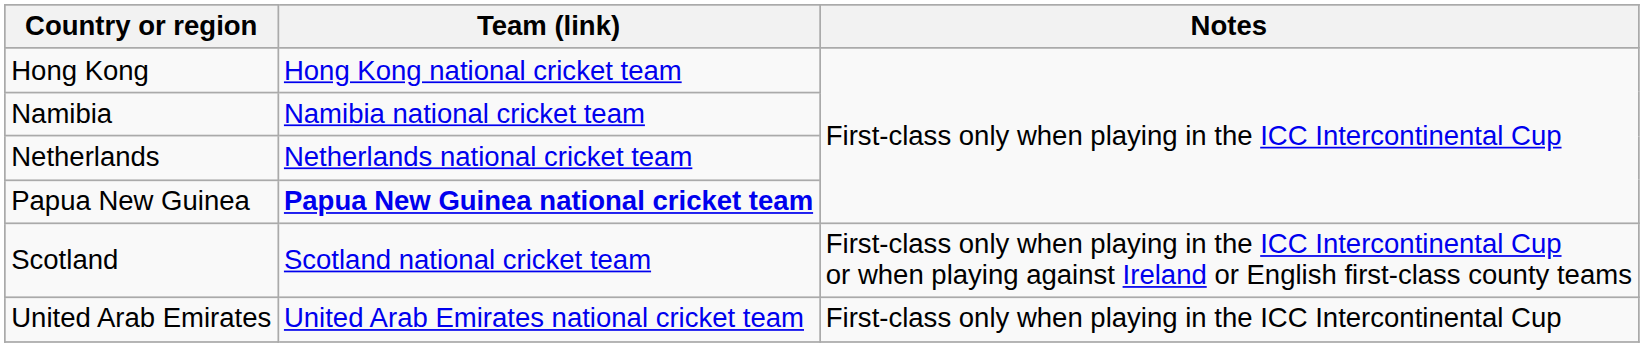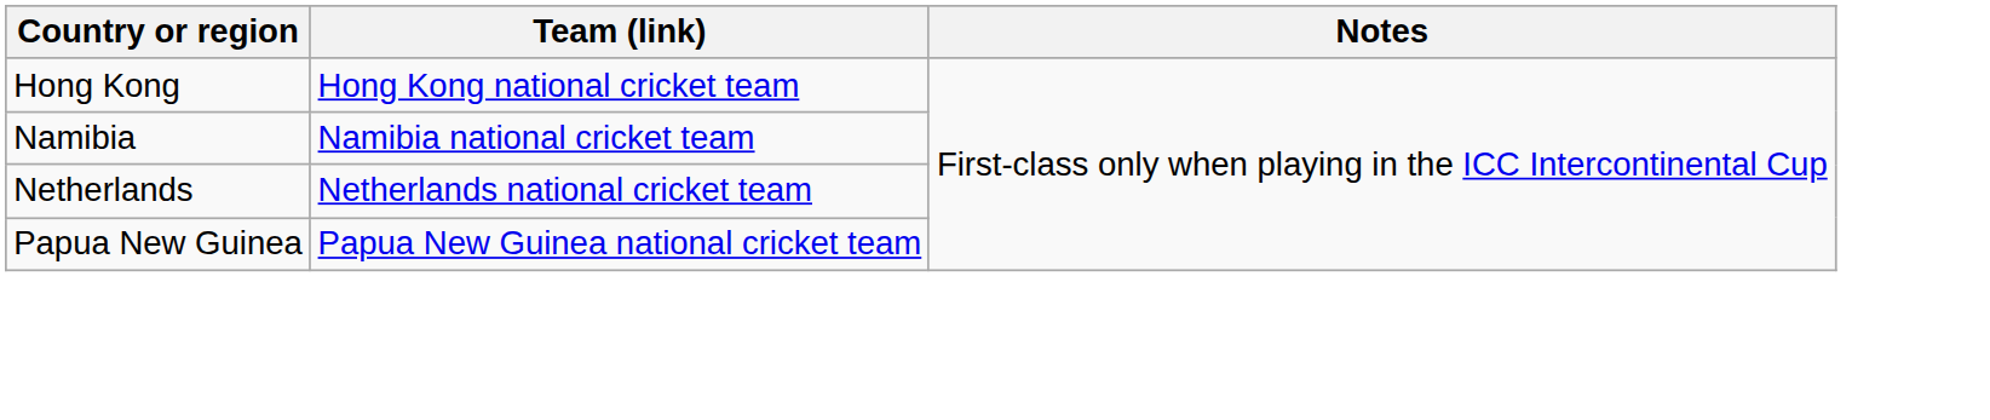 <table class=wikitable>
 <tr>
 <th>Country or region</th>
 <th>Team (link)</th>
 <th>Notes</th>
 </tr>
 <tr>
 <td>Hong Kong</td>
 <td><a href='#'>Hong Kong national cricket team</a></td>
 <td rowspan=4>First-class only when playing in the <a href='#'>ICC Intercontinental Cup</a></td>
 </tr>
 <tr>
 <td>Namibia</td>
 <td><a href='#'>Namibia national cricket team</a></td>
 </tr>
 <tr>
 <td>Netherlands</td>
 <td><a href='#'>Netherlands national cricket team</a></td>
 </tr>
 <tr>
 <td>Papua New Guinea</td>
-<td><strong><a href='#'>Papua New Guinea national cricket team</a></strong></td>
-</tr>
-<tr>
-<td>Scotland</td>
-<td><a href='#'>Scotland national cricket team</a></td>
-<td>First-class only when playing in the <a href='#'>ICC Intercontinental Cup</a><br>or when playing against <a href='#'>Ireland</a> or English first-class county teams</td>
-</tr>
-<tr>
-<td>United Arab Emirates</td>
-<td><a href='#'>United Arab Emirates national cricket team</a></td>
-<td>First-class only when playing in the ICC Intercontinental Cup</td>
+<td><a href='#'>Papua New Guinea national cricket team</a></td>
 </tr>
 </table>
